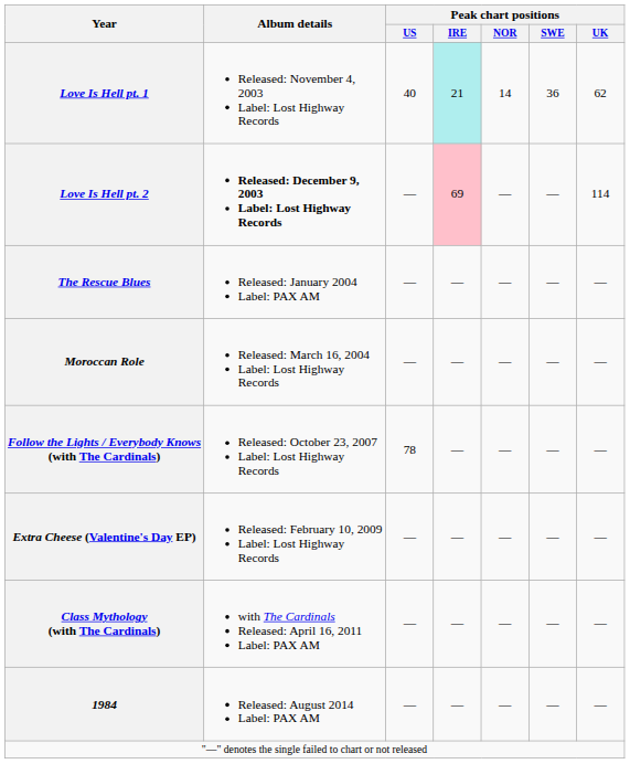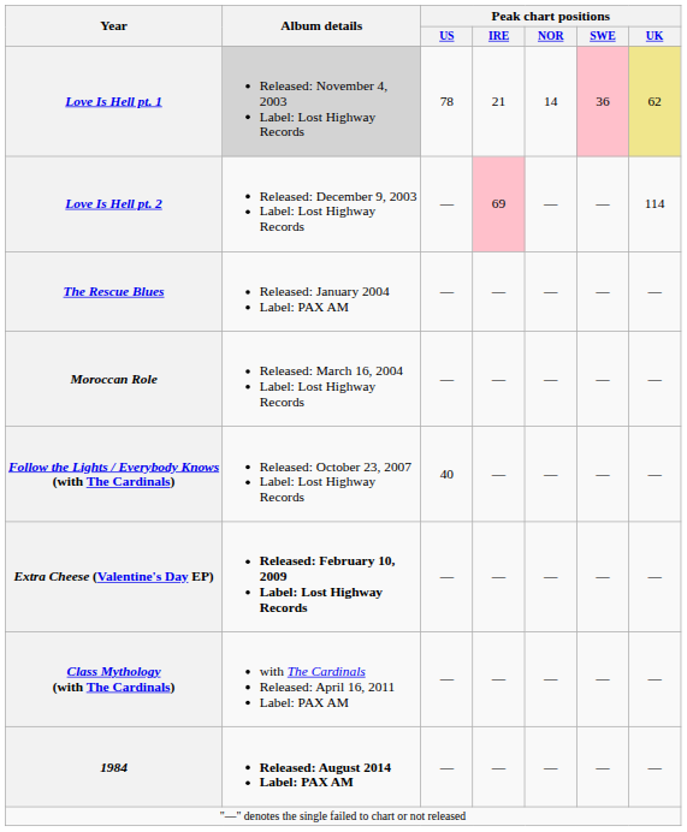 <table class="wikitable plainrowheaders" style="text-align:center;">
 <tr>
 <th rowspan="2">Year</th>
 <th rowspan="2" style="width:225px;">Album details</th>
 <th colspan="5">Peak chart positions</th>
 </tr>
 <tr>
 <th style="width:4em;font-size:85%"><a href='#'>US</a><br></th>
 <th style="width:4em;font-size:85%"><a href='#'>IRE</a><br></th>
 <th style="width:4em;font-size:85%"><a href='#'>NOR</a><br></th>
 <th style="width:4em;font-size:85%"><a href='#'>SWE</a><br></th>
 <th style="width:4em;font-size:85%"><a href='#'>UK</a><br></th>
 </tr>
 <tr>
 <th scope="row"><em><a href='#'>Love Is Hell pt. 1</a></em></th>
-<td style="text-align:left;"><br><ul><li>Released: November 4, 2003</li><li>Label: Lost Highway Records</li></ul></td>
-<td>40</td>
-<td style="background: paleturquoise;">21</td>
+<td style="background: lightgrey; text-align:left;"><br><ul><li>Released: November 4, 2003</li><li>Label: Lost Highway Records</li></ul></td>
+<td>78</td>
+<td>21</td>
 <td>14</td>
-<td>36</td>
-<td>62</td>
+<td style="background: pink;">36</td>
+<td style="background: khaki;">62</td>
 </tr>
 <tr>
 <th scope="row"><em><a href='#'>Love Is Hell pt. 2</a></em></th>
-<td style="text-align:left;"><strong><br><ul><li>Released: December 9, 2003</li><li>Label: Lost Highway Records</li></ul></strong></td>
+<td style="text-align:left;"><br><ul><li>Released: December 9, 2003</li><li>Label: Lost Highway Records</li></ul></td>
 <td>—</td>
 <td style="background: pink;">69</td>
 <td>—</td>
 <td>—</td>
 <td>114</td>
 </tr>
 <tr>
 <th scope="row"><em><a href='#'>The Rescue Blues</a></em></th>
 <td style="text-align:left;"><br><ul><li>Released: January 2004</li><li>Label: PAX AM</li></ul></td>
 <td>—</td>
 <td>—</td>
 <td>—</td>
 <td>—</td>
 <td>—</td>
 </tr>
 <tr>
 <th scope="row"><em>Moroccan Role</em></th>
 <td style="text-align:left;"><br><ul><li>Released: March 16, 2004</li><li>Label: Lost Highway Records</li></ul></td>
 <td>—</td>
 <td>—</td>
 <td>—</td>
 <td>—</td>
 <td>—</td>
 </tr>
 <tr>
 <th scope="row"><em><a href='#'>Follow the Lights / Everybody Knows</a></em><br><span>(with <a href='#'>The Cardinals</a>)</span></th>
 <td style="text-align:left;"><br><ul><li>Released: October 23, 2007</li><li>Label: Lost Highway Records</li></ul></td>
-<td>78</td>
+<td>40</td>
 <td>—</td>
 <td>—</td>
 <td>—</td>
 <td>—</td>
 </tr>
 <tr>
 <th scope="row"><em>Extra Cheese</em> (<a href='#'>Valentine's Day</a> EP)</th>
-<td style="text-align:left;"><br><ul><li>Released: February 10, 2009</li><li>Label: Lost Highway Records</li></ul></td>
+<td style="text-align:left;"><strong><br><ul><li>Released: February 10, 2009</li><li>Label: Lost Highway Records</li></ul></strong></td>
 <td>—</td>
 <td>—</td>
 <td>—</td>
 <td>—</td>
 <td>—</td>
 </tr>
 <tr>
 <th scope="row"><em><a href='#'>Class Mythology</a></em><br><span>(with <a href='#'>The Cardinals</a>)</span></th>
 <td style="text-align:left;"><br><ul><li>with <em><a href='#'>The Cardinals</a></em></li><li>Released: April 16, 2011</li><li>Label: PAX AM</li></ul></td>
 <td>—</td>
 <td>—</td>
 <td>—</td>
 <td>—</td>
 <td>—</td>
 </tr>
 <tr>
 <th scope="row"><em>1984</em></th>
-<td style="text-align:left;"><br><ul><li>Released: August 2014</li><li>Label: PAX AM</li></ul></td>
+<td style="text-align:left;"><strong><br><ul><li>Released: August 2014</li><li>Label: PAX AM</li></ul></strong></td>
 <td>—</td>
 <td>—</td>
 <td>—</td>
 <td>—</td>
 <td>—</td>
 </tr>
 <tr>
 <td colspan="15" style="font-size:85%">"—" denotes the single failed to chart or not released</td>
 </tr>
 </table>
